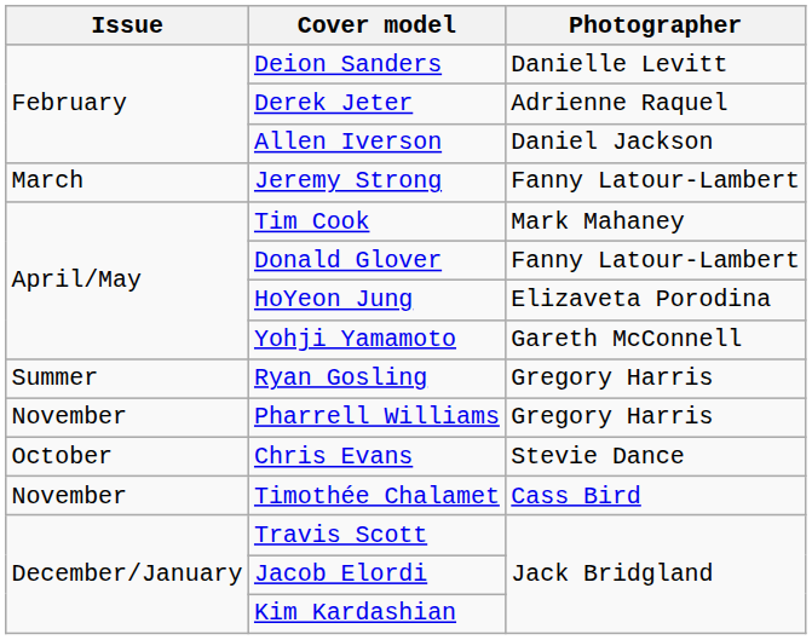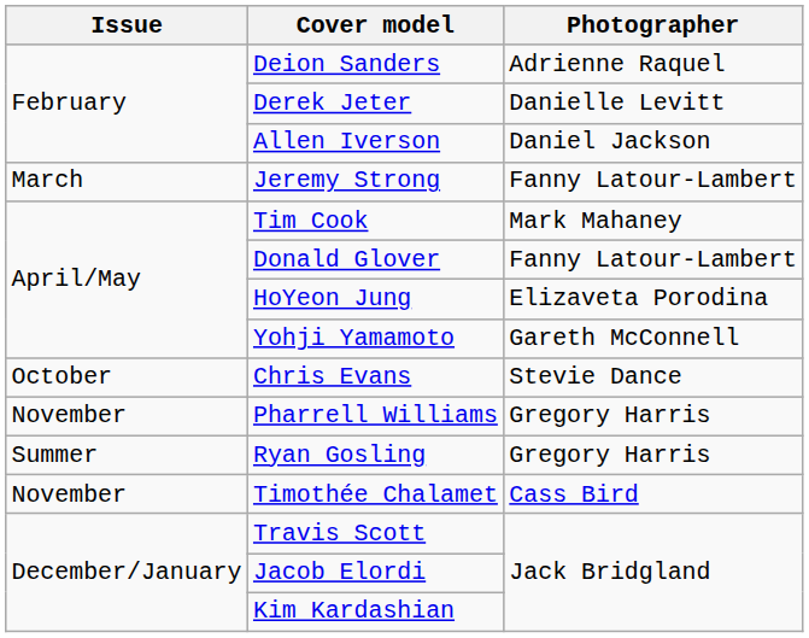 <table class="sortable wikitable">
 <tr>
 <th>Issue</th>
 <th>Cover model</th>
 <th>Photographer</th>
 </tr>
 <tr>
 <td rowspan="3">February</td>
 <td><a href='#'>Deion Sanders</a></td>
-<td>Danielle Levitt</td>
+<td>Adrienne Raquel</td>
 </tr>
 <tr>
 <td><a href='#'>Derek Jeter</a></td>
-<td>Adrienne Raquel</td>
+<td>Danielle Levitt</td>
 </tr>
 <tr>
 <td><a href='#'>Allen Iverson</a></td>
 <td>Daniel Jackson</td>
 </tr>
 <tr>
 <td>March</td>
 <td><a href='#'>Jeremy Strong</a></td>
 <td>Fanny Latour-Lambert</td>
 </tr>
 <tr>
 <td rowspan="4">April/May</td>
 <td><a href='#'>Tim Cook</a></td>
 <td>Mark Mahaney</td>
 </tr>
 <tr>
 <td><a href='#'>Donald Glover</a></td>
 <td>Fanny Latour-Lambert</td>
 </tr>
 <tr>
 <td><a href='#'>HoYeon Jung</a></td>
 <td>Elizaveta Porodina</td>
 </tr>
 <tr>
 <td><a href='#'>Yohji Yamamoto</a></td>
 <td>Gareth McConnell</td>
 </tr>
 <tr>
-<td>Summer</td>
-<td><a href='#'>Ryan Gosling</a></td>
-<td>Gregory Harris</td>
+<td>October</td>
+<td><a href='#'>Chris Evans</a></td>
+<td>Stevie Dance</td>
 </tr>
 <tr>
 <td>November</td>
 <td><a href='#'>Pharrell Williams</a></td>
 <td>Gregory Harris</td>
 </tr>
 <tr>
-<td>October</td>
-<td><a href='#'>Chris Evans</a></td>
-<td>Stevie Dance</td>
+<td>Summer</td>
+<td><a href='#'>Ryan Gosling</a></td>
+<td>Gregory Harris</td>
 </tr>
 <tr>
 <td>November</td>
 <td><a href='#'>Timothée Chalamet</a></td>
 <td><a href='#'>Cass Bird</a></td>
 </tr>
 <tr>
 <td rowspan="3">December/January</td>
 <td><a href='#'>Travis Scott</a></td>
 <td rowspan="3">Jack Bridgland</td>
 </tr>
 <tr>
 <td><a href='#'>Jacob Elordi</a></td>
 </tr>
 <tr>
 <td><a href='#'>Kim Kardashian</a></td>
 </tr>
 </table>
